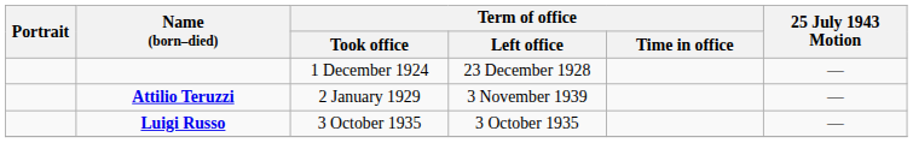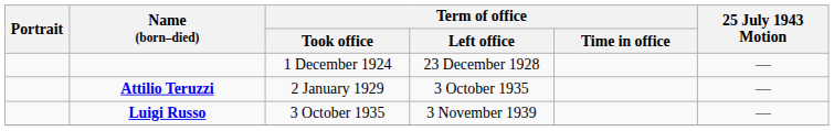 <table class="wikitable" style="text-align:center;" style="width=90%">
 <tr>
 <th width=1% rowspan=2>Portrait</th>
 <th width=15% rowspan=2>Name<br><small>(born–died)</small></th>
 <th width=30% colspan=3>Term of office</th>
 <th width=10% rowspan=2>25 July 1943 Motion</th>
 </tr>
 <tr style="text-align:center;">
 <th width=11%>Took office</th>
 <th width=11%>Left office</th>
 <th width=11%>Time in office</th>
 </tr>
 <tr>
 <td></td>
 <td><strong></strong><br></td>
 <td>1 December 1924</td>
 <td>23 December 1928</td>
 <td></td>
 <td align=center>—</td>
 </tr>
 <tr>
 <td></td>
 <td><strong><a href='#'>Attilio Teruzzi</a></strong><br></td>
 <td>2 January 1929</td>
-<td>3 November 1939</td>
+<td>3 October 1935</td>
 <td></td>
 <td align=center>—</td>
 </tr>
 <tr>
 <td></td>
 <td><strong><a href='#'>Luigi Russo</a></strong><br></td>
 <td>3 October 1935</td>
-<td>3 October 1935</td>
+<td>3 November 1939</td>
 <td></td>
 <td align=center>—</td>
 </tr>
 <tr>
 </tr>
 </table>
